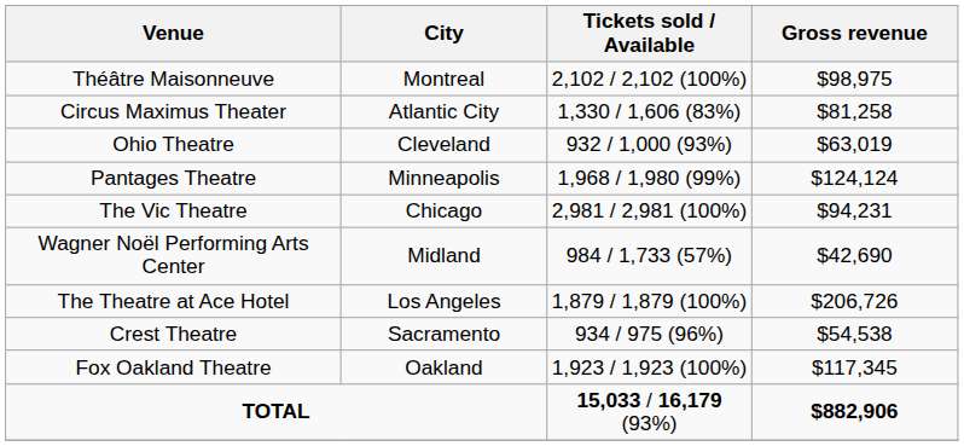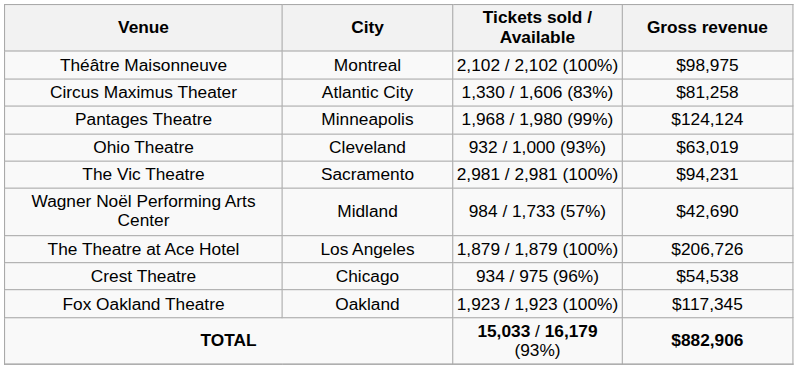 <table class="wikitable" style="text-align:center">
 <tr>
 <th style="width:250px;">Venue</th>
 <th style="width:150px;">City</th>
 <th style="width:150px;">Tickets sold / Available</th>
 <th style="width:150px;">Gross revenue</th>
 </tr>
 <tr>
 <td>Théâtre Maisonneuve</td>
 <td>Montreal</td>
 <td>2,102 / 2,102 (100%)</td>
 <td>$98,975</td>
 </tr>
 <tr>
 <td>Circus Maximus Theater</td>
 <td>Atlantic City</td>
 <td>1,330 / 1,606 (83%)</td>
 <td>$81,258</td>
 </tr>
 <tr>
+<td>Pantages Theatre</td>
+<td>Minneapolis</td>
+<td>1,968 / 1,980 (99%)</td>
+<td>$124,124</td>
+</tr>
+<tr>
 <td>Ohio Theatre</td>
 <td>Cleveland</td>
 <td>932 / 1,000 (93%)</td>
 <td>$63,019</td>
 </tr>
 <tr>
-<td>Pantages Theatre</td>
-<td>Minneapolis</td>
-<td>1,968 / 1,980 (99%)</td>
-<td>$124,124</td>
-</tr>
-<tr>
 <td>The Vic Theatre</td>
-<td>Chicago</td>
+<td>Sacramento</td>
 <td>2,981 / 2,981 (100%)</td>
 <td>$94,231</td>
 </tr>
 <tr>
 <td>Wagner Noël Performing Arts Center</td>
 <td>Midland</td>
 <td>984 / 1,733 (57%)</td>
 <td>$42,690</td>
 </tr>
 <tr>
 <td>The Theatre at Ace Hotel</td>
 <td>Los Angeles</td>
 <td>1,879 / 1,879 (100%)</td>
 <td>$206,726</td>
 </tr>
 <tr>
 <td>Crest Theatre</td>
-<td>Sacramento</td>
+<td>Chicago</td>
 <td>934 / 975 (96%)</td>
 <td>$54,538</td>
 </tr>
 <tr>
 <td>Fox Oakland Theatre</td>
 <td>Oakland</td>
 <td>1,923 / 1,923 (100%)</td>
 <td>$117,345</td>
 </tr>
 <tr>
 <td colspan="2"><strong>TOTAL</strong></td>
 <td><strong>15,033</strong> / <strong>16,179</strong> (93%)</td>
 <td><strong>$882,906</strong></td>
 </tr>
 <tr>
 </tr>
 </table>
